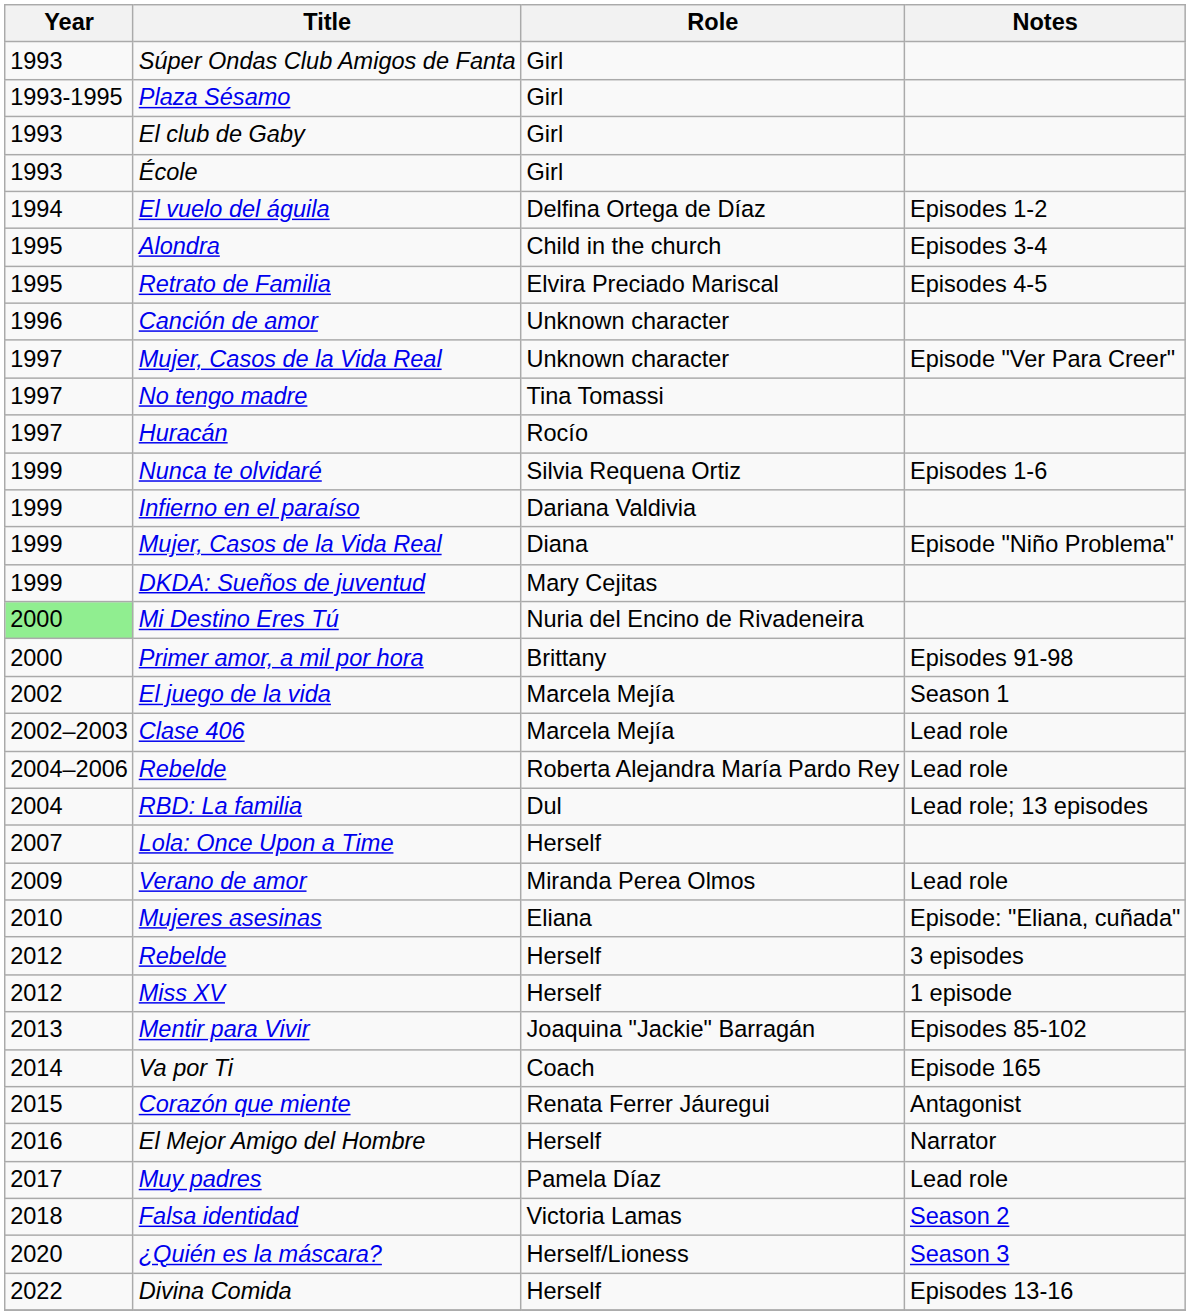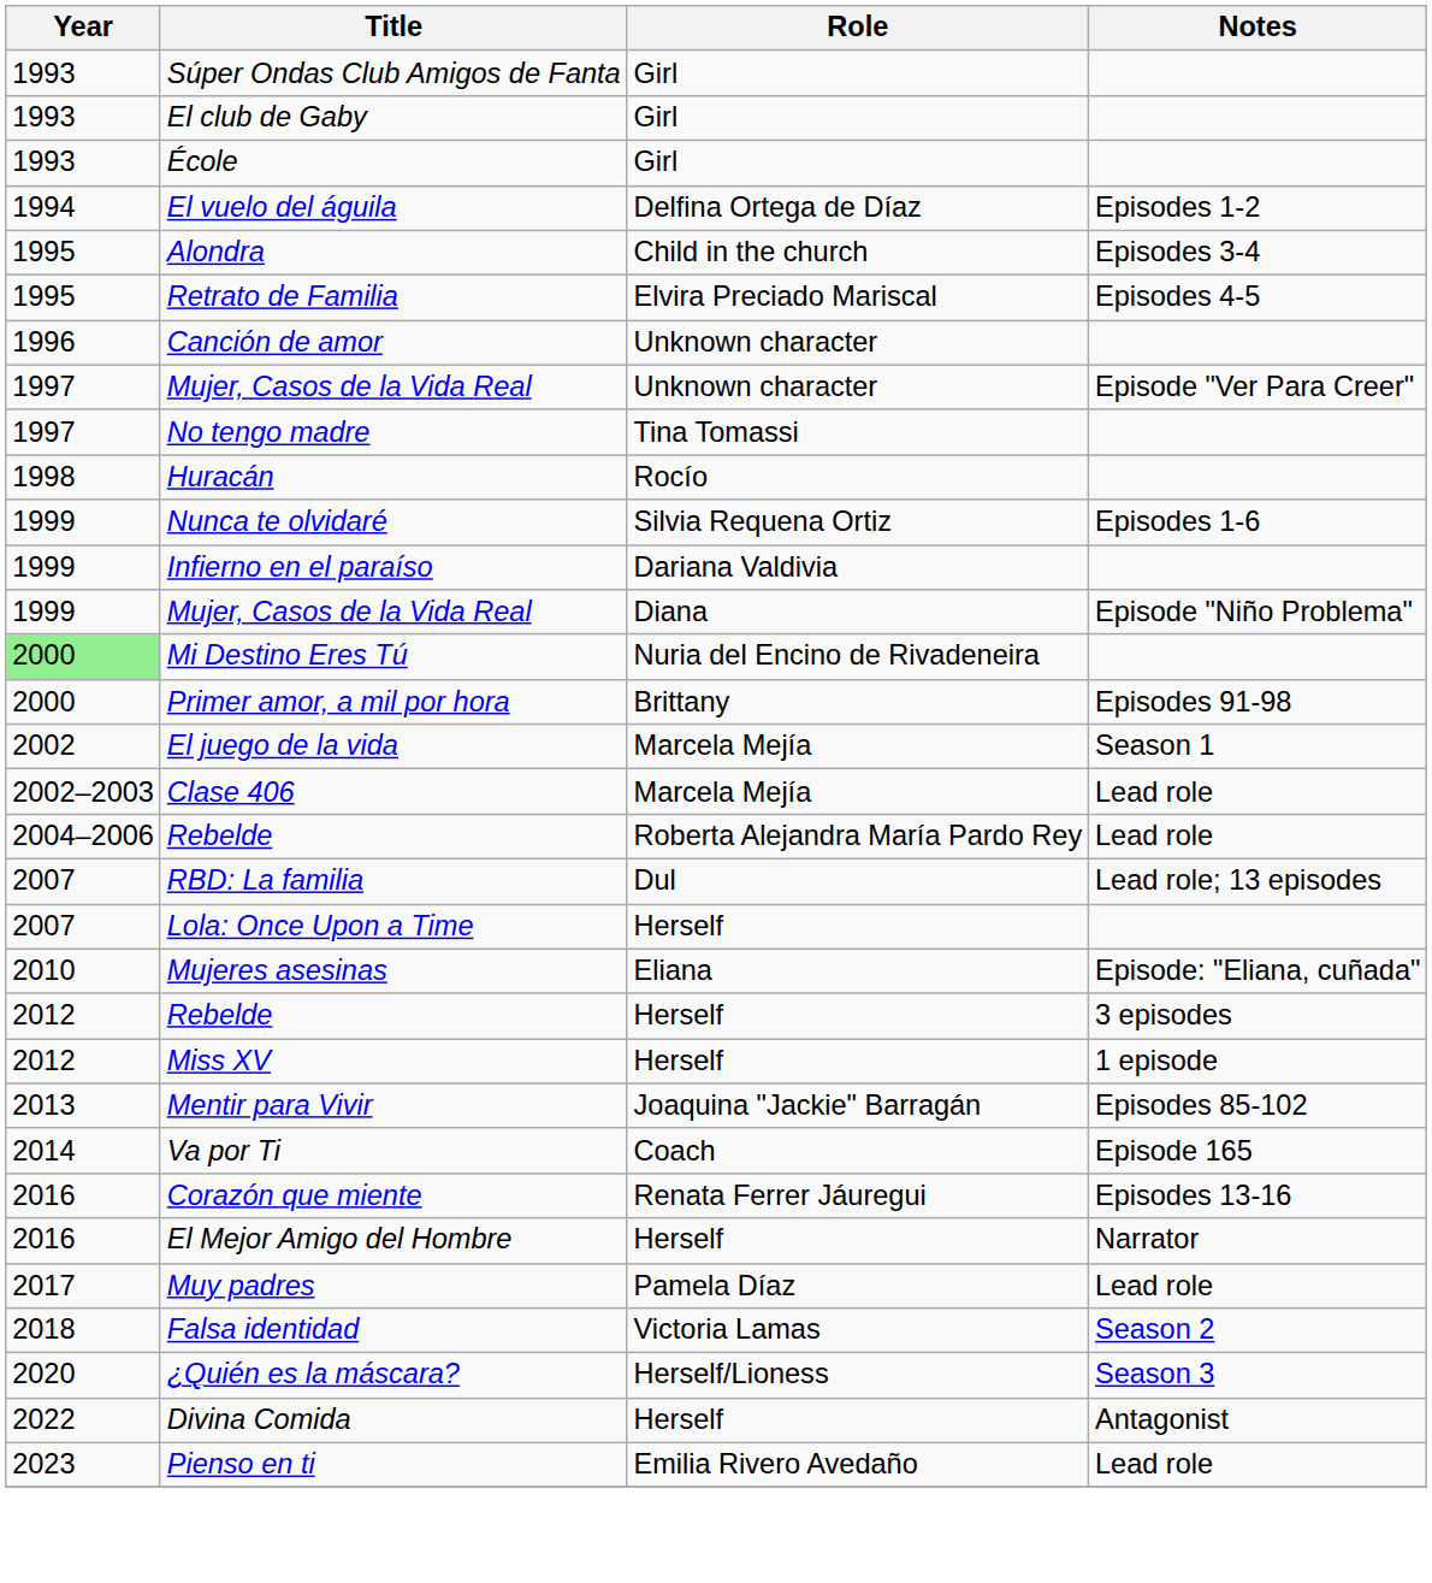 <table class="wikitable">
 <tr>
 <th>Year</th>
 <th>Title</th>
 <th>Role</th>
 <th class="unsortable">Notes</th>
 </tr>
 <tr>
 <td>1993</td>
 <td><em>Súper Ondas Club Amigos de Fanta</em></td>
-<td>Girl</td>
-<td></td>
-</tr>
-<tr>
-<td>1993-1995</td>
-<td><em><a href='#'>Plaza Sésamo</a></em></td>
 <td>Girl</td>
 <td></td>
 </tr>
 <tr>
 <td>1993</td>
 <td><em>El club de Gaby</em></td>
 <td>Girl</td>
 <td></td>
 </tr>
 <tr>
 <td>1993</td>
 <td><em>École</em></td>
 <td>Girl</td>
 <td></td>
 </tr>
 <tr>
 <td>1994</td>
 <td><em><a href='#'>El vuelo del águila</a></em></td>
 <td>Delfina Ortega de Díaz</td>
 <td>Episodes 1-2</td>
 </tr>
 <tr>
 <td>1995</td>
 <td><em><a href='#'>Alondra</a></em></td>
 <td>Child in the church</td>
 <td>Episodes 3-4</td>
 </tr>
 <tr>
 <td>1995</td>
 <td><em><a href='#'>Retrato de Familia</a></em></td>
 <td>Elvira Preciado Mariscal</td>
 <td>Episodes 4-5</td>
 </tr>
 <tr>
 <td>1996</td>
 <td><em><a href='#'>Canción de amor</a></em></td>
 <td>Unknown character</td>
 <td></td>
 </tr>
 <tr>
 <td>1997</td>
 <td><em><a href='#'>Mujer, Casos de la Vida Real</a></em></td>
 <td>Unknown character</td>
 <td>Episode "Ver Para Creer"</td>
 </tr>
 <tr>
 <td>1997</td>
 <td><em><a href='#'>No tengo madre</a></em></td>
 <td>Tina Tomassi</td>
 <td></td>
 </tr>
 <tr>
-<td>1997</td>
+<td>1998</td>
 <td><em><a href='#'>Huracán</a></em></td>
 <td>Rocío</td>
 <td></td>
 </tr>
 <tr>
 <td>1999</td>
 <td><em><a href='#'>Nunca te olvidaré</a></em></td>
 <td>Silvia Requena Ortiz</td>
 <td>Episodes 1-6</td>
 </tr>
 <tr>
 <td>1999</td>
 <td><em><a href='#'>Infierno en el paraíso</a></em></td>
 <td>Dariana Valdivia</td>
 <td></td>
 </tr>
 <tr>
 <td>1999</td>
 <td><em><a href='#'>Mujer, Casos de la Vida Real</a></em></td>
 <td>Diana</td>
 <td>Episode "Niño Problema"</td>
-</tr>
-<tr>
-<td>1999</td>
-<td><em><a href='#'>DKDA: Sueños de juventud</a></em></td>
-<td>Mary Cejitas</td>
-<td></td>
 </tr>
 <tr>
 <td style="background: lightgreen;">2000</td>
 <td><em><a href='#'>Mi Destino Eres Tú</a></em></td>
 <td>Nuria del Encino de Rivadeneira</td>
 <td></td>
 </tr>
 <tr>
 <td>2000</td>
 <td><em><a href='#'>Primer amor, a mil por hora</a></em></td>
 <td>Brittany</td>
 <td>Episodes 91-98</td>
 </tr>
 <tr>
 <td>2002</td>
 <td><em><a href='#'>El juego de la vida</a></em></td>
 <td>Marcela Mejía</td>
 <td>Season 1</td>
 </tr>
 <tr>
 <td>2002–2003</td>
 <td><em><a href='#'>Clase 406</a></em></td>
 <td>Marcela Mejía</td>
 <td>Lead role</td>
 </tr>
 <tr>
 <td>2004–2006</td>
 <td><em><a href='#'>Rebelde</a></em></td>
 <td>Roberta Alejandra María Pardo Rey</td>
 <td>Lead role</td>
 </tr>
 <tr>
-<td>2004</td>
+<td>2007</td>
 <td><em><a href='#'>RBD: La familia</a></em></td>
 <td>Dul</td>
 <td>Lead role; 13 episodes</td>
 </tr>
 <tr>
 <td>2007</td>
 <td><em><a href='#'>Lola: Once Upon a Time</a></em></td>
 <td>Herself</td>
 <td></td>
-</tr>
-<tr>
-<td>2009</td>
-<td><em><a href='#'>Verano de amor</a></em></td>
-<td>Miranda Perea Olmos</td>
-<td>Lead role</td>
 </tr>
 <tr>
 <td>2010</td>
 <td><em><a href='#'>Mujeres asesinas</a></em></td>
 <td>Eliana</td>
 <td>Episode: "Eliana, cuñada"</td>
 </tr>
 <tr>
 <td>2012</td>
 <td><em><a href='#'>Rebelde</a></em></td>
 <td>Herself</td>
 <td>3 episodes</td>
 </tr>
 <tr>
 <td>2012</td>
 <td><em><a href='#'>Miss XV</a></em></td>
 <td>Herself</td>
 <td>1 episode</td>
 </tr>
 <tr>
 <td>2013</td>
 <td><em><a href='#'>Mentir para Vivir</a></em></td>
 <td>Joaquina "Jackie" Barragán</td>
 <td>Episodes 85-102</td>
 </tr>
 <tr>
 <td>2014</td>
 <td><em>Va por Ti</em></td>
 <td>Coach</td>
 <td>Episode 165</td>
 </tr>
 <tr>
-<td>2015</td>
+<td>2016</td>
 <td><em><a href='#'>Corazón que miente</a></em></td>
 <td>Renata Ferrer Jáuregui</td>
-<td>Antagonist</td>
+<td>Episodes 13-16</td>
 </tr>
 <tr>
 <td>2016</td>
 <td><em>El Mejor Amigo del Hombre</em></td>
 <td>Herself</td>
 <td>Narrator</td>
 </tr>
 <tr>
 <td>2017</td>
 <td><em><a href='#'>Muy padres</a></em></td>
 <td>Pamela Díaz</td>
 <td>Lead role</td>
 </tr>
 <tr>
 <td>2018</td>
 <td><em><a href='#'>Falsa identidad</a></em></td>
 <td>Victoria Lamas</td>
 <td><a href='#'>Season 2</a></td>
 </tr>
 <tr>
 <td>2020</td>
 <td><em><a href='#'>¿Quién es la máscara?</a></em></td>
 <td>Herself/Lioness</td>
 <td><a href='#'>Season 3</a></td>
 </tr>
 <tr>
 <td>2022</td>
 <td><em>Divina Comida</em></td>
 <td>Herself</td>
-<td>Episodes 13-16</td>
+<td>Antagonist</td>
+</tr>
+<tr>
+<td>2023</td>
+<td><em><a href='#'>Pienso en ti</a></em></td>
+<td>Emilia Rivero Avedaño</td>
+<td>Lead role</td>
 </tr>
 <tr>
 </tr>
 </table>
